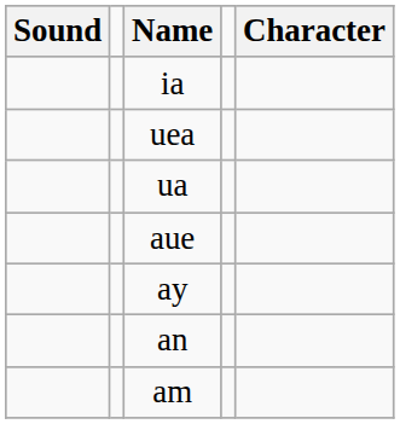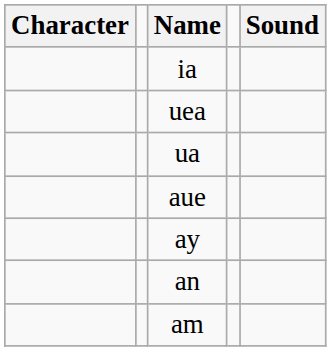 <table class="wikitable" style="text-align: center">
 <tr>
-<th>Sound</th>
+<th>Character</th>
 <td></td>
 <th>Name</th>
 <td></td>
-<th>Character</th>
+<th>Sound</th>
 </tr>
 <tr>
 <td></td>
 <td></td>
 <td>ia</td>
 <td></td>
 <td></td>
 </tr>
 <tr>
 <td></td>
 <td></td>
 <td>uea</td>
 <td></td>
 <td></td>
 </tr>
 <tr>
 <td></td>
 <td></td>
 <td>ua</td>
 <td></td>
 <td></td>
 </tr>
 <tr>
 <td></td>
 <td></td>
 <td>aue</td>
 <td></td>
 <td></td>
 </tr>
 <tr>
 <td></td>
 <td></td>
 <td>ay</td>
 <td></td>
 <td></td>
 </tr>
 <tr>
 <td></td>
 <td></td>
 <td>an</td>
 <td></td>
 <td></td>
 </tr>
 <tr>
 <td></td>
 <td></td>
 <td>am</td>
 <td></td>
 <td></td>
 </tr>
 </table>
